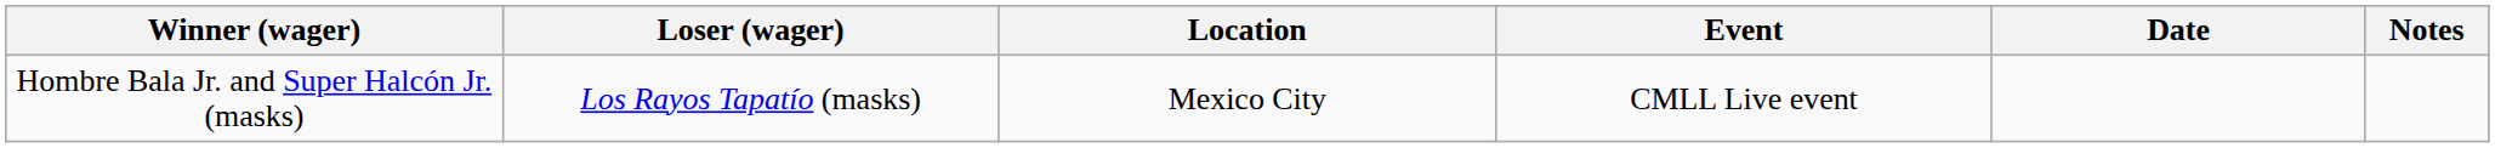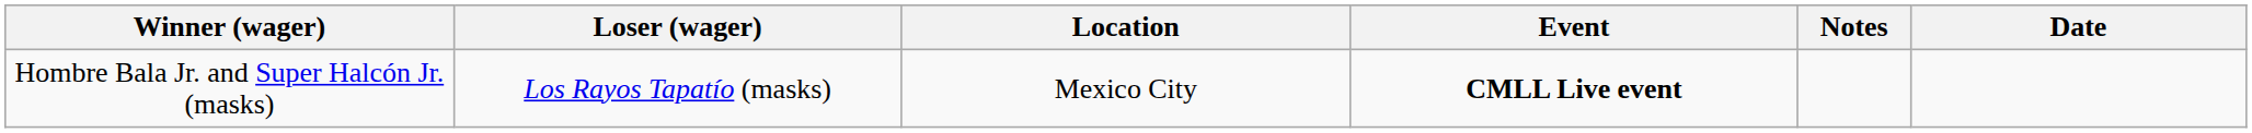 <table class="wikitable sortable" width=100%  style="text-align: center">
 <tr>
 <th width=20% scope="col">Winner (wager)</th>
 <th width=20% scope="col">Loser (wager)</th>
 <th width=20% scope="col">Location</th>
 <th width=20% scope="col">Event</th>
+<th class="unsortable" width=5% scope="col">Notes</th>
 <th width=15% scope="col">Date</th>
-<th class="unsortable" width=5% scope="col">Notes</th>
 </tr>
 <tr>
 <td>Hombre Bala Jr. and <a href='#'>Super Halcón Jr.</a> (masks)</td>
 <td><em><a href='#'>Los Rayos Tapatío</a></em> (masks)<br></td>
 <td>Mexico City</td>
-<td>CMLL Live event</td>
+<td><strong>CMLL Live event</strong></td>
 <td></td>
 <td></td>
 </tr>
 </table>
